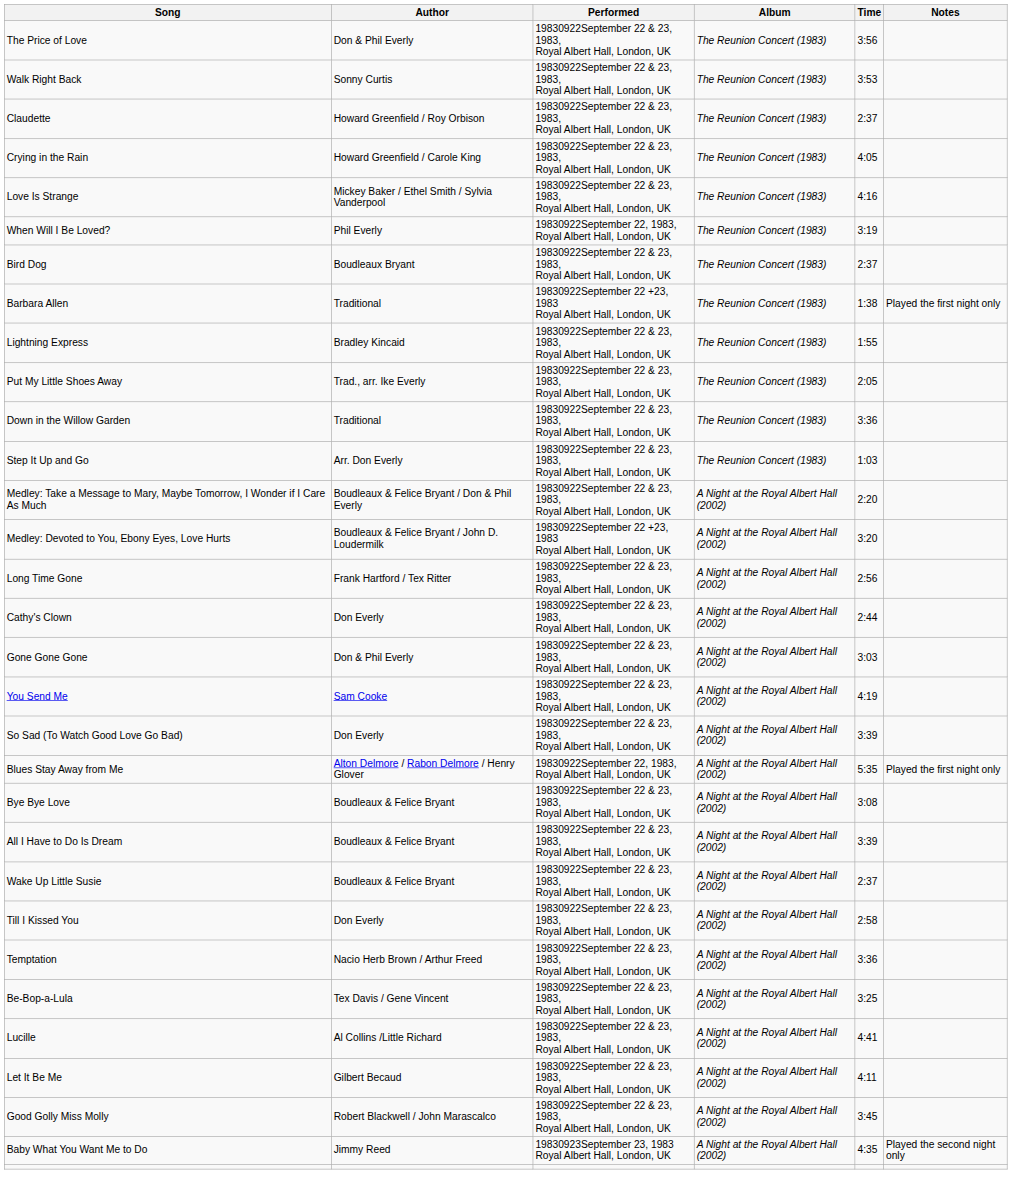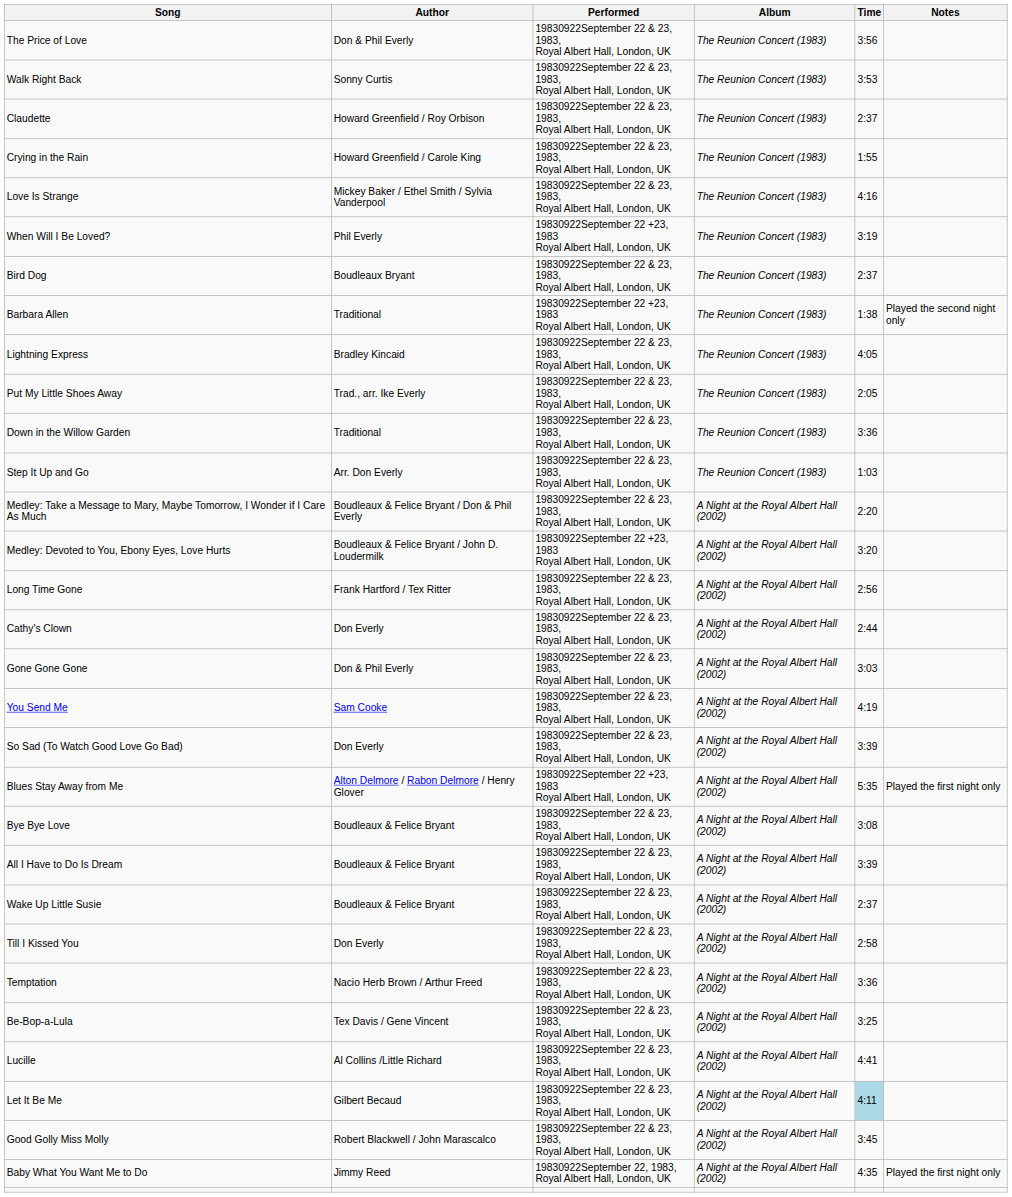 <table class="wikitable sortable">
 <tr>
 <th>Song</th>
 <th>Author</th>
 <th>Performed</th>
 <th>Album</th>
 <th>Time</th>
 <th>Notes</th>
 </tr>
 <tr>
 <td>The Price of Love</td>
 <td>Don & Phil Everly</td>
 <td><span>19830922</span>September 22 & 23, 1983,<br>Royal Albert Hall, London, UK</td>
 <td><em>The Reunion Concert (1983)</em></td>
 <td>3:56</td>
 <td></td>
 </tr>
 <tr>
 <td>Walk Right Back</td>
 <td>Sonny Curtis</td>
 <td><span>19830922</span>September 22 & 23, 1983,<br>Royal Albert Hall, London, UK</td>
 <td><em>The Reunion Concert (1983)</em></td>
 <td>3:53</td>
 <td></td>
 </tr>
 <tr>
 <td>Claudette</td>
 <td>Howard Greenfield / Roy Orbison</td>
 <td><span>19830922</span>September 22 & 23, 1983,<br>Royal Albert Hall, London, UK</td>
 <td><em>The Reunion Concert (1983)</em></td>
 <td>2:37</td>
 <td></td>
 </tr>
 <tr>
 <td>Crying in the Rain</td>
 <td>Howard Greenfield / Carole King</td>
 <td><span>19830922</span>September 22 & 23, 1983,<br>Royal Albert Hall, London, UK</td>
 <td><em>The Reunion Concert (1983)</em></td>
-<td>4:05</td>
+<td>1:55</td>
 <td></td>
 </tr>
 <tr>
 <td>Love Is Strange</td>
 <td>Mickey Baker / Ethel Smith / Sylvia Vanderpool</td>
 <td><span>19830922</span>September 22 & 23, 1983,<br>Royal Albert Hall, London, UK</td>
 <td><em>The Reunion Concert (1983)</em></td>
 <td>4:16</td>
 <td></td>
 </tr>
 <tr>
 <td>When Will I Be Loved?</td>
 <td>Phil Everly</td>
-<td><span>19830922</span>September 22, 1983,<br>Royal Albert Hall, London, UK</td>
+<td><span>19830922</span>September 22 +23, 1983<br>Royal Albert Hall, London, UK</td>
 <td><em>The Reunion Concert (1983)</em></td>
 <td>3:19</td>
 <td></td>
 </tr>
 <tr>
 <td>Bird Dog</td>
 <td>Boudleaux Bryant</td>
 <td><span>19830922</span>September 22 & 23, 1983,<br>Royal Albert Hall, London, UK</td>
 <td><em>The Reunion Concert (1983)</em></td>
 <td>2:37</td>
 <td></td>
 </tr>
 <tr>
 <td>Barbara Allen</td>
 <td>Traditional</td>
 <td><span>19830922</span>September 22 +23, 1983<br>Royal Albert Hall, London, UK</td>
 <td><em>The Reunion Concert (1983)</em></td>
 <td>1:38</td>
-<td>Played the first night only</td>
+<td>Played the second night only</td>
 </tr>
 <tr>
 <td>Lightning Express</td>
 <td>Bradley Kincaid</td>
 <td><span>19830922</span>September 22 & 23, 1983,<br>Royal Albert Hall, London, UK</td>
 <td><em>The Reunion Concert (1983)</em></td>
-<td>1:55</td>
+<td>4:05</td>
 <td></td>
 </tr>
 <tr>
 <td>Put My Little Shoes Away</td>
 <td>Trad., arr. Ike Everly</td>
 <td><span>19830922</span>September 22 & 23, 1983,<br>Royal Albert Hall, London, UK</td>
 <td><em>The Reunion Concert (1983)</em></td>
 <td>2:05</td>
 <td></td>
 </tr>
 <tr>
 <td>Down in the Willow Garden</td>
 <td>Traditional</td>
 <td><span>19830922</span>September 22 & 23, 1983,<br>Royal Albert Hall, London, UK</td>
 <td><em>The Reunion Concert (1983)</em></td>
 <td>3:36</td>
 <td></td>
 </tr>
 <tr>
 <td>Step It Up and Go</td>
 <td>Arr. Don Everly</td>
 <td><span>19830922</span>September 22 & 23, 1983,<br>Royal Albert Hall, London, UK</td>
 <td><em>The Reunion Concert (1983)</em></td>
 <td>1:03</td>
 <td></td>
 </tr>
 <tr>
 <td>Medley: Take a Message to Mary, Maybe Tomorrow, I Wonder if I Care As Much</td>
 <td>Boudleaux & Felice Bryant / Don & Phil Everly</td>
 <td><span>19830922</span>September 22 & 23, 1983,<br>Royal Albert Hall, London, UK</td>
 <td><em>A Night at the Royal Albert Hall (2002)</em></td>
 <td>2:20</td>
 <td></td>
 </tr>
 <tr>
 <td>Medley: Devoted to You, Ebony Eyes, Love Hurts</td>
 <td>Boudleaux & Felice Bryant / John D. Loudermilk</td>
 <td><span>19830922</span>September 22 +23, 1983<br>Royal Albert Hall, London, UK</td>
 <td><em>A Night at the Royal Albert Hall (2002)</em></td>
 <td>3:20</td>
 <td></td>
 </tr>
 <tr>
 <td>Long Time Gone</td>
 <td>Frank Hartford / Tex Ritter</td>
 <td><span>19830922</span>September 22 & 23, 1983,<br>Royal Albert Hall, London, UK</td>
 <td><em>A Night at the Royal Albert Hall (2002)</em></td>
 <td>2:56</td>
 <td></td>
 </tr>
 <tr>
 <td>Cathy's Clown</td>
 <td>Don Everly</td>
 <td><span>19830922</span>September 22 & 23, 1983,<br>Royal Albert Hall, London, UK</td>
 <td><em>A Night at the Royal Albert Hall (2002)</em></td>
 <td>2:44</td>
 <td></td>
 </tr>
 <tr>
 <td>Gone Gone Gone</td>
 <td>Don & Phil Everly</td>
 <td><span>19830922</span>September 22 & 23, 1983,<br>Royal Albert Hall, London, UK</td>
 <td><em>A Night at the Royal Albert Hall (2002)</em></td>
 <td>3:03</td>
 <td></td>
 </tr>
 <tr>
 <td><a href='#'>You Send Me</a></td>
 <td><a href='#'>Sam Cooke</a></td>
 <td><span>19830922</span>September 22 & 23, 1983,<br>Royal Albert Hall, London, UK</td>
 <td><em>A Night at the Royal Albert Hall (2002)</em></td>
 <td>4:19</td>
 <td></td>
 </tr>
 <tr>
 <td>So Sad (To Watch Good Love Go Bad)</td>
 <td>Don Everly</td>
 <td><span>19830922</span>September 22 & 23, 1983,<br>Royal Albert Hall, London, UK</td>
 <td><em>A Night at the Royal Albert Hall (2002)</em></td>
 <td>3:39</td>
 <td></td>
 </tr>
 <tr>
 <td>Blues Stay Away from Me</td>
 <td><a href='#'>Alton Delmore</a> / <a href='#'>Rabon Delmore</a> / Henry Glover</td>
-<td><span>19830922</span>September 22, 1983,<br>Royal Albert Hall, London, UK</td>
+<td><span>19830922</span>September 22 +23, 1983<br>Royal Albert Hall, London, UK</td>
 <td><em>A Night at the Royal Albert Hall (2002)</em></td>
 <td>5:35</td>
 <td>Played the first night only</td>
 </tr>
 <tr>
 <td>Bye Bye Love</td>
 <td>Boudleaux & Felice Bryant</td>
 <td><span>19830922</span>September 22 & 23, 1983,<br>Royal Albert Hall, London, UK</td>
 <td><em>A Night at the Royal Albert Hall (2002)</em></td>
 <td>3:08</td>
 <td></td>
 </tr>
 <tr>
 <td>All I Have to Do Is Dream</td>
 <td>Boudleaux & Felice Bryant</td>
 <td><span>19830922</span>September 22 & 23, 1983,<br>Royal Albert Hall, London, UK</td>
 <td><em>A Night at the Royal Albert Hall (2002)</em></td>
 <td>3:39</td>
 <td></td>
 </tr>
 <tr>
 <td>Wake Up Little Susie</td>
 <td>Boudleaux & Felice Bryant</td>
 <td><span>19830922</span>September 22 & 23, 1983,<br>Royal Albert Hall, London, UK</td>
 <td><em>A Night at the Royal Albert Hall (2002)</em></td>
 <td>2:37</td>
 <td></td>
 </tr>
 <tr>
 <td>Till I Kissed You</td>
 <td>Don Everly</td>
 <td><span>19830922</span>September 22 & 23, 1983,<br>Royal Albert Hall, London, UK</td>
 <td><em>A Night at the Royal Albert Hall (2002)</em></td>
 <td>2:58</td>
 <td></td>
 </tr>
 <tr>
 <td>Temptation</td>
 <td>Nacio Herb Brown / Arthur Freed</td>
 <td><span>19830922</span>September 22 & 23, 1983,<br>Royal Albert Hall, London, UK</td>
 <td><em>A Night at the Royal Albert Hall (2002)</em></td>
 <td>3:36</td>
 <td></td>
 </tr>
 <tr>
 <td>Be-Bop-a-Lula</td>
 <td>Tex Davis / Gene Vincent</td>
 <td><span>19830922</span>September 22 & 23, 1983,<br>Royal Albert Hall, London, UK</td>
 <td><em>A Night at the Royal Albert Hall (2002)</em></td>
 <td>3:25</td>
 <td></td>
 </tr>
 <tr>
 <td>Lucille</td>
 <td>Al Collins /Little Richard</td>
 <td><span>19830922</span>September 22 & 23, 1983,<br>Royal Albert Hall, London, UK</td>
 <td><em>A Night at the Royal Albert Hall (2002)</em></td>
 <td>4:41</td>
 <td></td>
 </tr>
 <tr>
 <td>Let It Be Me</td>
 <td>Gilbert Becaud</td>
 <td><span>19830922</span>September 22 & 23, 1983,<br>Royal Albert Hall, London, UK</td>
 <td><em>A Night at the Royal Albert Hall (2002)</em></td>
-<td>4:11</td>
+<td style="background: lightblue;">4:11</td>
 <td></td>
 </tr>
 <tr>
 <td>Good Golly Miss Molly</td>
 <td>Robert Blackwell / John Marascalco</td>
 <td><span>19830922</span>September 22 & 23, 1983,<br>Royal Albert Hall, London, UK</td>
 <td><em>A Night at the Royal Albert Hall (2002)</em></td>
 <td>3:45</td>
 <td></td>
 </tr>
 <tr>
 <td>Baby What You Want Me to Do</td>
 <td>Jimmy Reed</td>
-<td><span>19830923</span>September 23, 1983<br>Royal Albert Hall, London, UK</td>
+<td><span>19830922</span>September 22, 1983,<br>Royal Albert Hall, London, UK</td>
 <td><em>A Night at the Royal Albert Hall (2002)</em></td>
 <td>4:35</td>
-<td>Played the second night only</td>
+<td>Played the first night only</td>
 </tr>
 <tr>
 <td></td>
 <td></td>
 <td></td>
 <td></td>
 <td></td>
 <td></td>
 </tr>
 </table>
